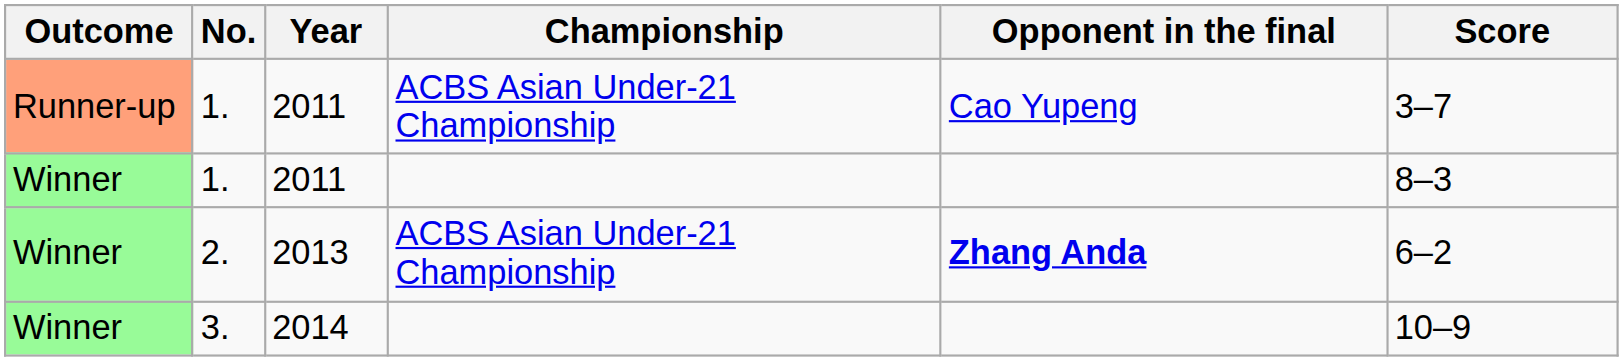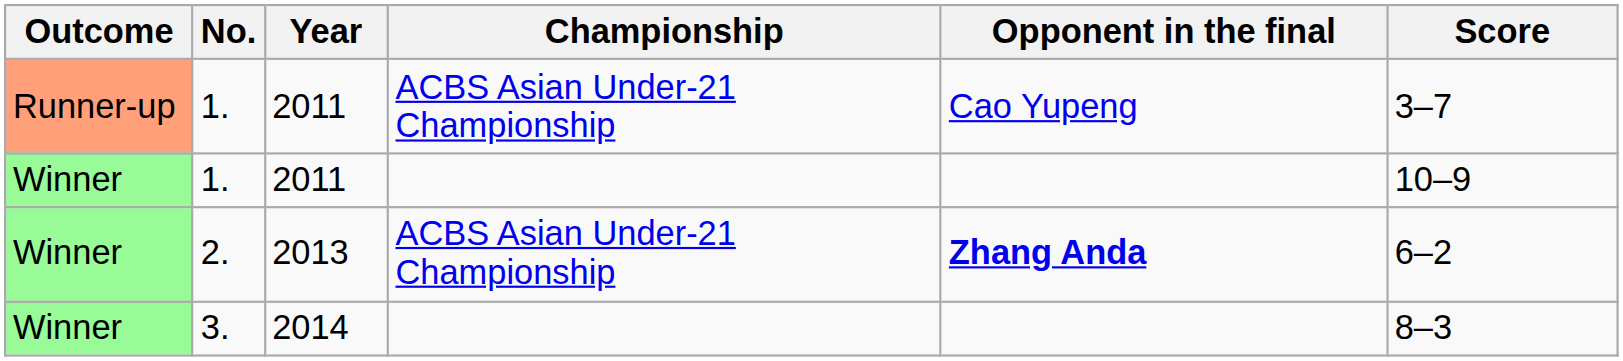 <table class="sortable wikitable">
 <tr>
 <th width="80">Outcome</th>
 <th width="20">No.</th>
 <th width="50">Year</th>
 <th style="width:250px;">Championship</th>
 <th style="width:200px;">Opponent in the final</th>
 <th style="width:100px;">Score</th>
 </tr>
 <tr>
 <td style="background:#ffa07a;">Runner-up</td>
 <td>1.</td>
 <td>2011</td>
 <td><a href='#'>ACBS Asian Under-21 Championship</a></td>
 <td> <a href='#'>Cao Yupeng</a></td>
 <td>3–7</td>
 </tr>
 <tr>
 <td style="background:#98fb98;">Winner</td>
 <td>1.</td>
 <td>2011</td>
 <td></td>
 <td> </td>
-<td>8–3</td>
+<td>10–9</td>
 </tr>
 <tr>
 <td style="background:#98fb98;">Winner</td>
 <td>2.</td>
 <td>2013</td>
 <td><a href='#'>ACBS Asian Under-21 Championship</a></td>
 <td><strong> <a href='#'>Zhang Anda</a></strong></td>
 <td>6–2</td>
 </tr>
 <tr>
 <td style="background:#98fb98;">Winner</td>
 <td>3.</td>
 <td>2014</td>
 <td></td>
 <td> </td>
-<td>10–9</td>
+<td>8–3</td>
 </tr>
 </table>
